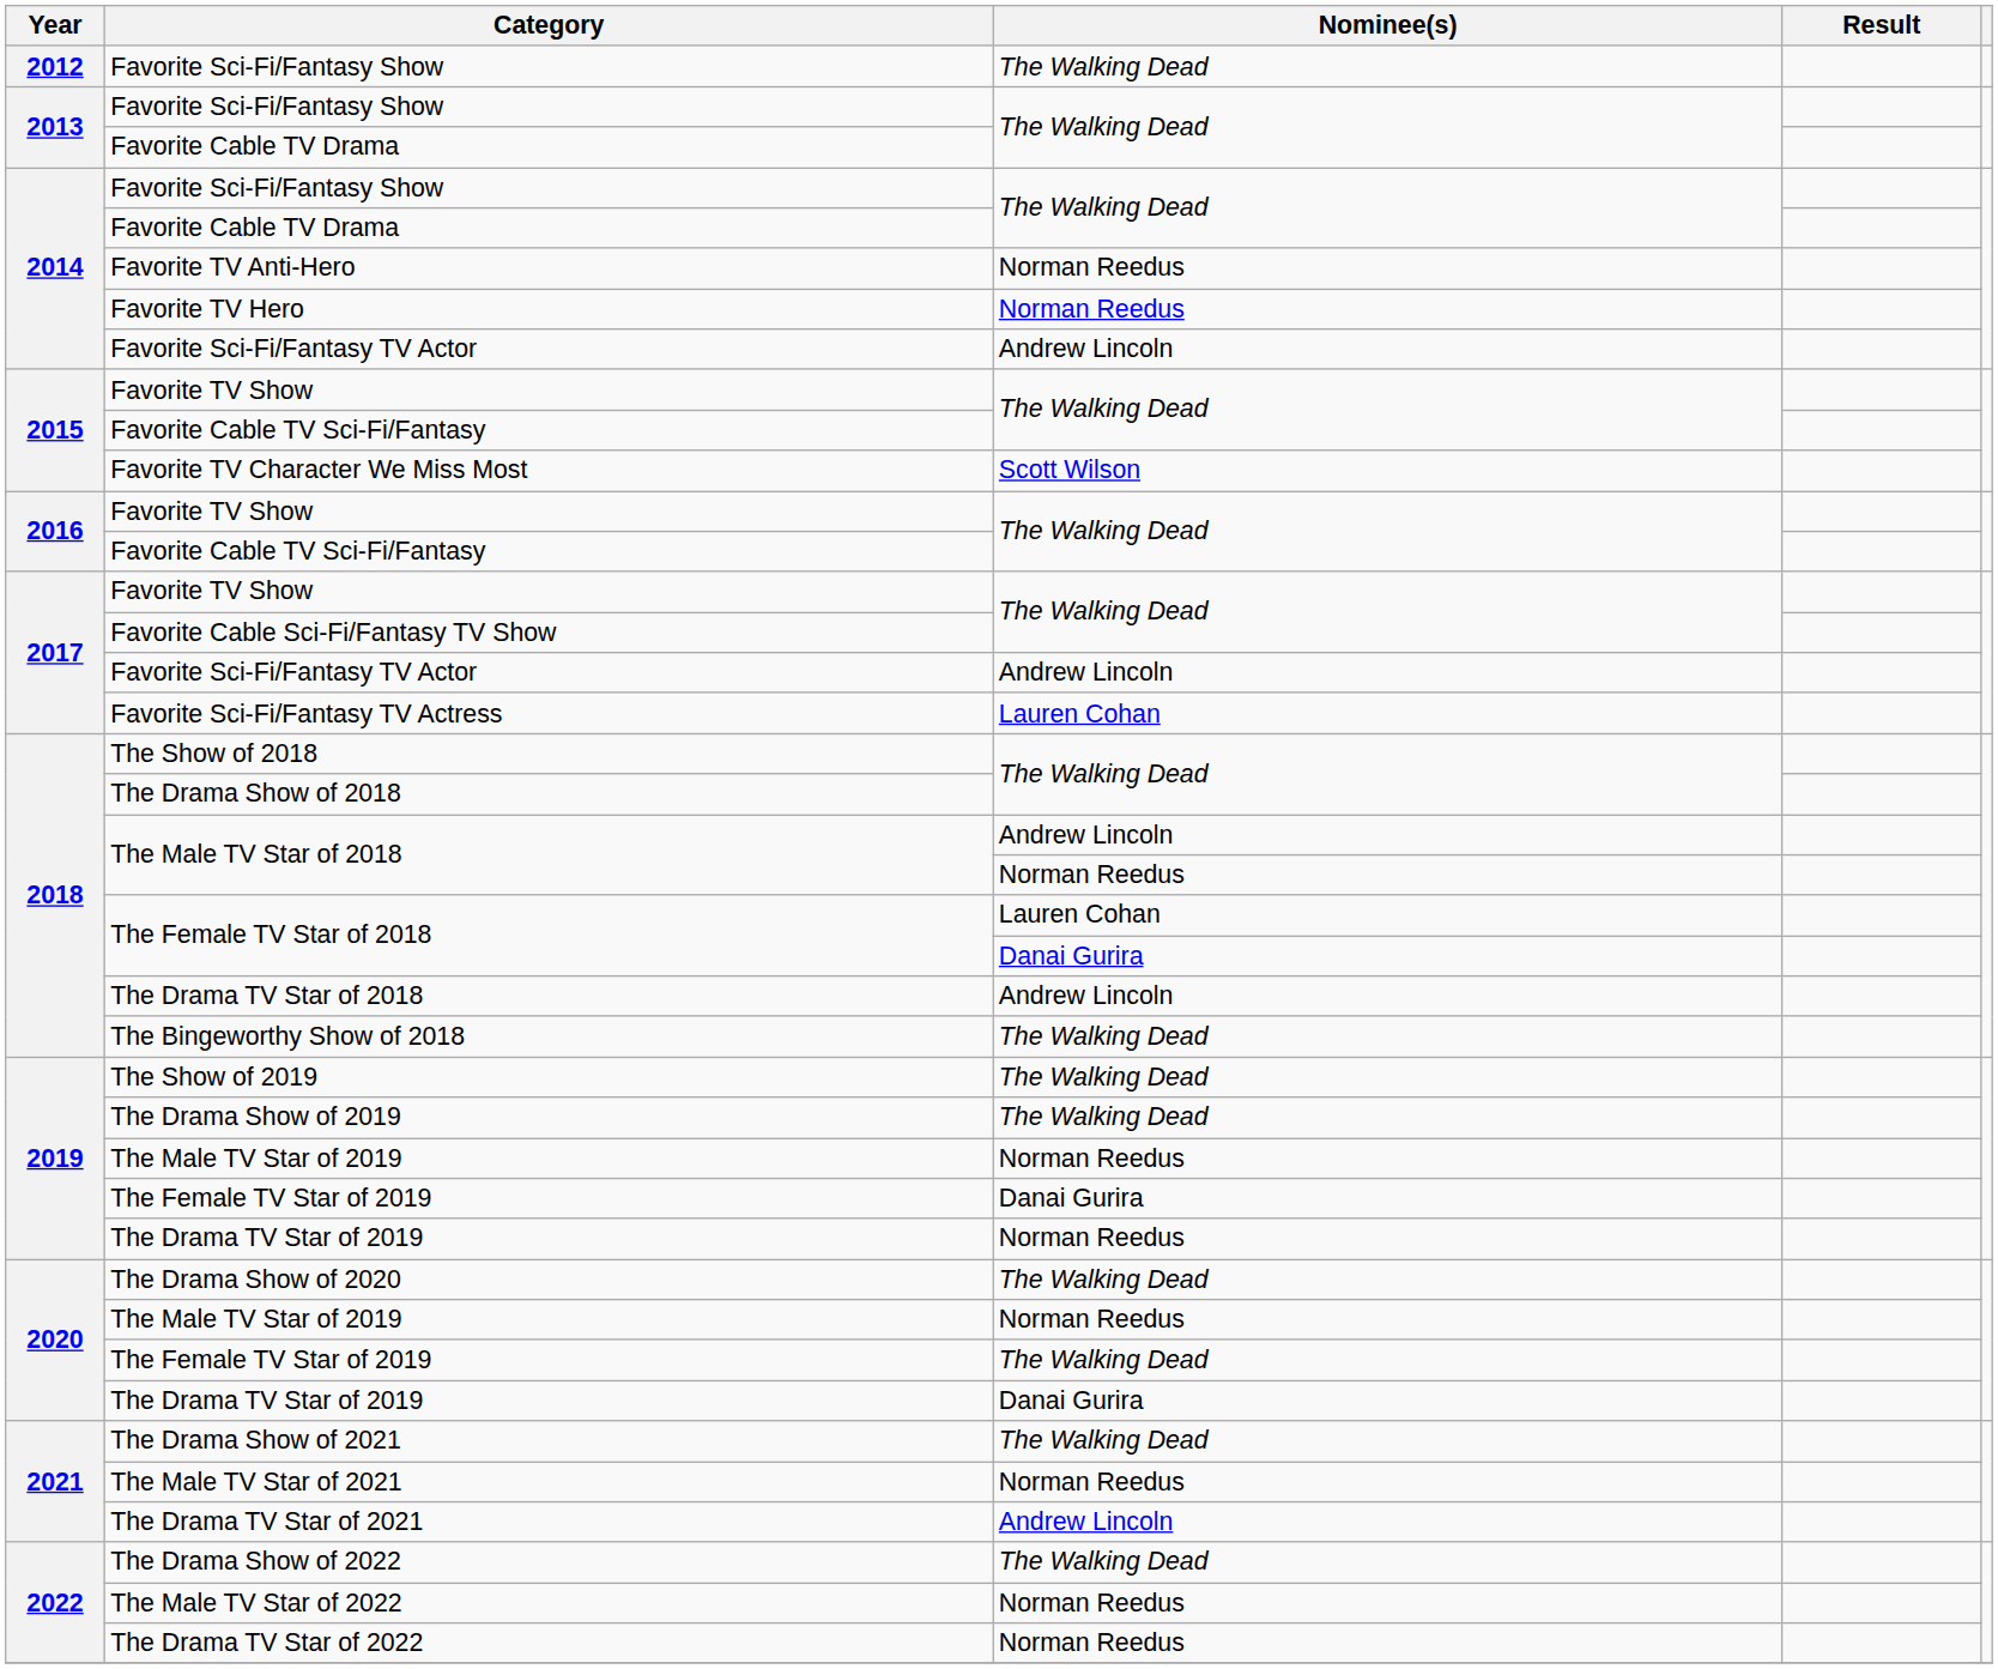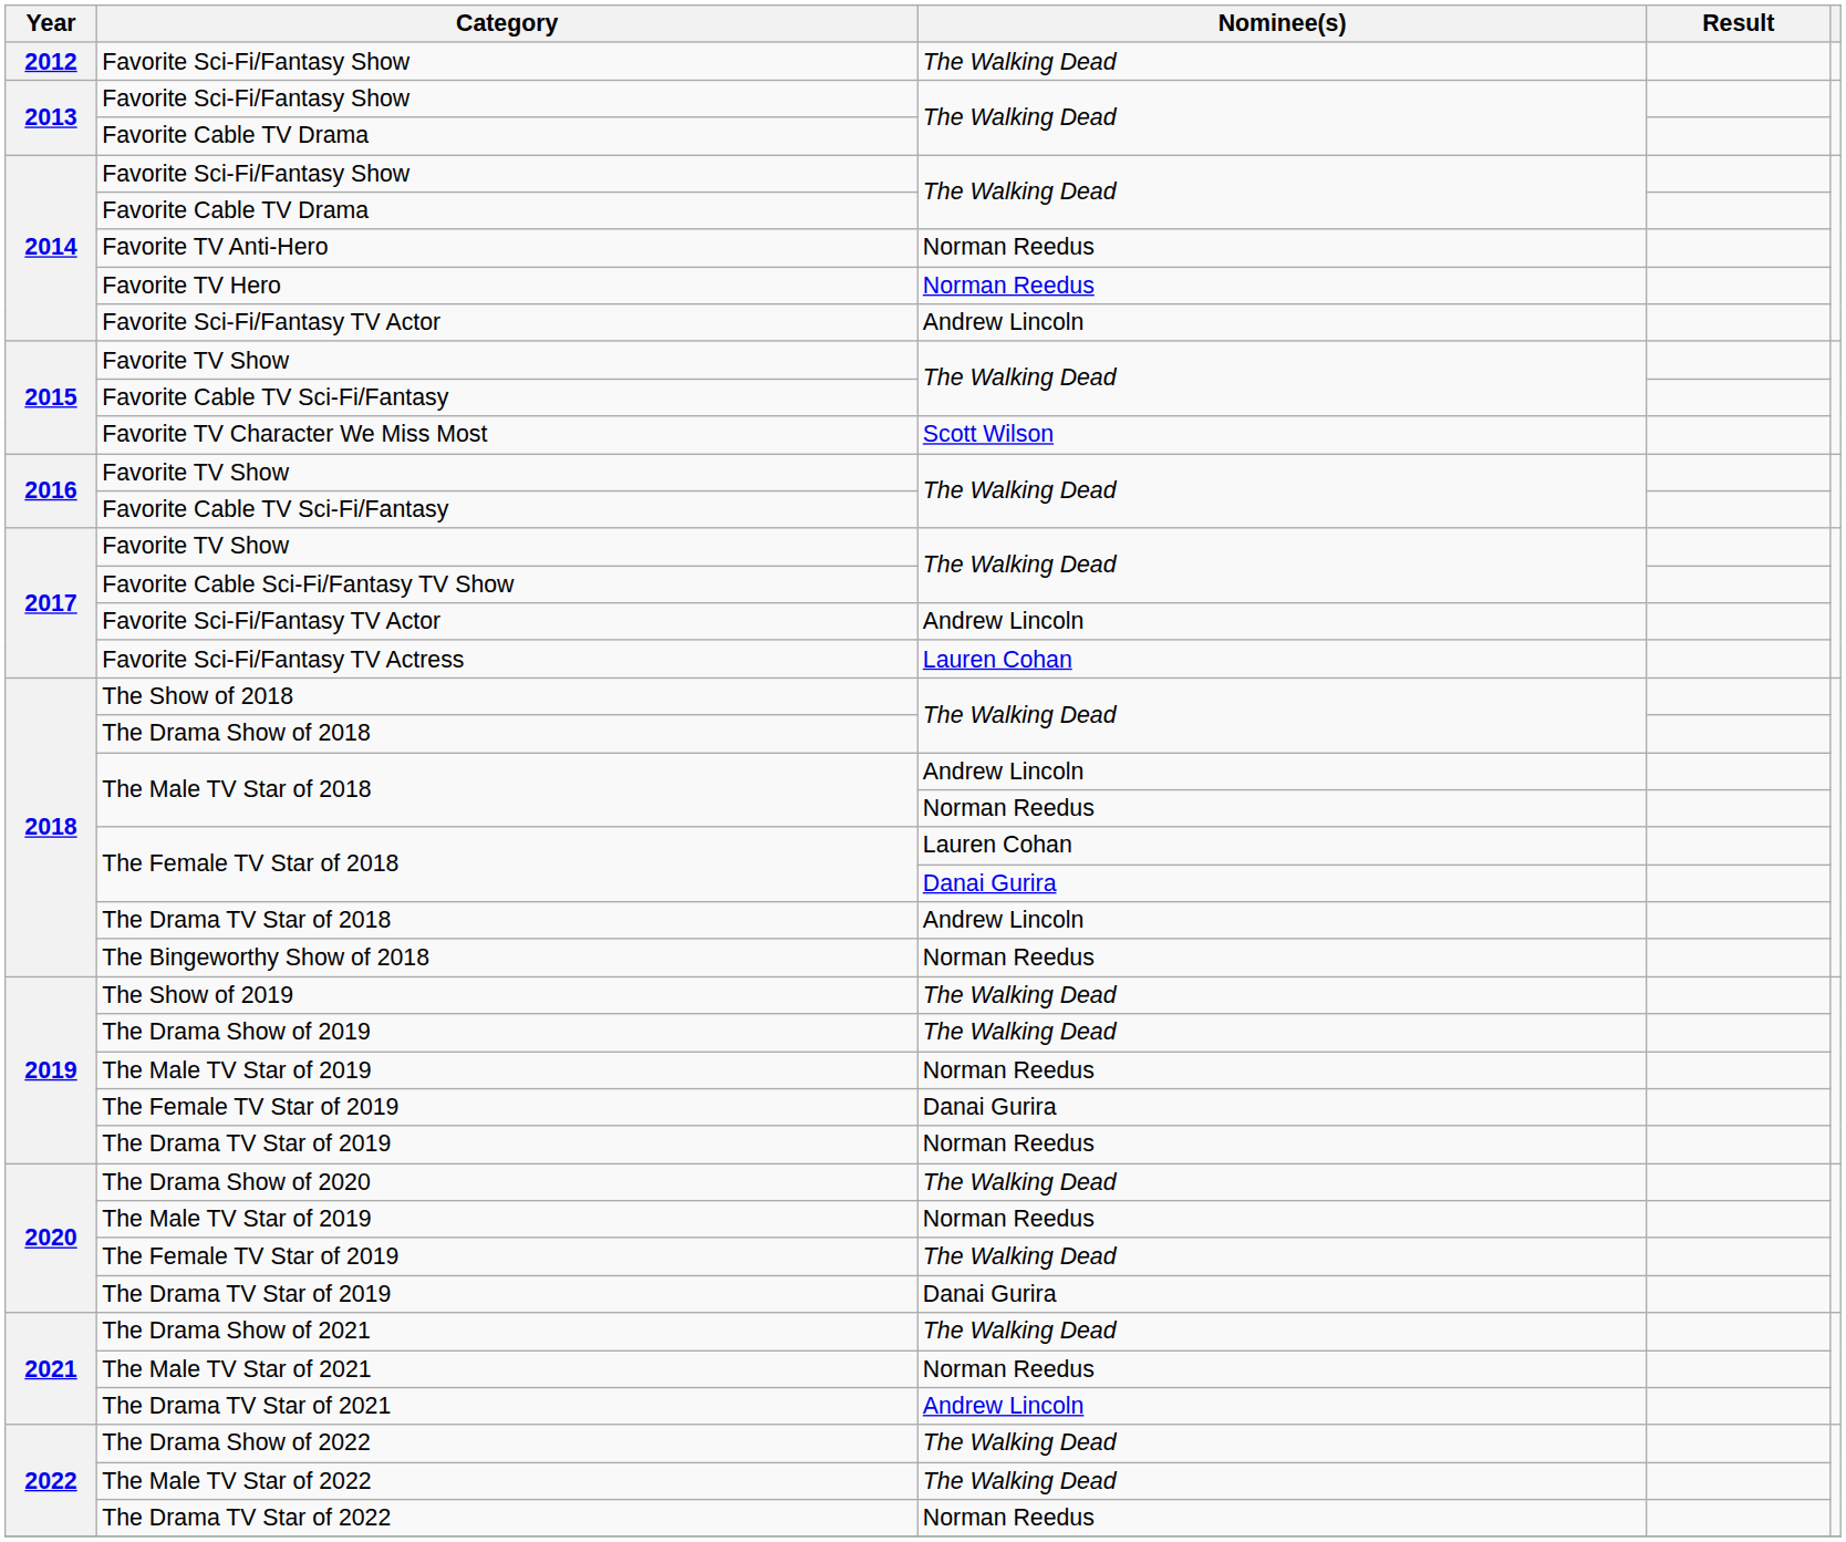 <table class="wikitable plainrowheaders">
 <tr>
 <th width=5%>Year</th>
 <th width=45%>Category</th>
 <th width=40%>Nominee(s)</th>
 <th width=10%>Result</th>
 <th width=5%></th>
 </tr>
 <tr>
 <th scope="row"><a href='#'>2012</a></th>
 <td>Favorite Sci-Fi/Fantasy Show</td>
 <td><em>The Walking Dead</em></td>
 <td></td>
 <td style="text-align:center;"></td>
 </tr>
 <tr>
 <th scope="row" rowspan="2"><a href='#'>2013</a></th>
 <td>Favorite Sci-Fi/Fantasy Show</td>
 <td rowspan="2"><em>The Walking Dead</em></td>
 <td></td>
 <td rowspan="2" style="text-align:center;"></td>
 </tr>
 <tr>
 <td>Favorite Cable TV Drama</td>
 <td></td>
 </tr>
 <tr>
 <th scope="row" rowspan="5"><a href='#'>2014</a></th>
 <td>Favorite Sci-Fi/Fantasy Show</td>
 <td rowspan="2"><em>The Walking Dead</em></td>
 <td></td>
 <td rowspan="5" style="text-align:center;"></td>
 </tr>
 <tr>
 <td>Favorite Cable TV Drama</td>
 <td></td>
 </tr>
 <tr>
 <td>Favorite TV Anti-Hero</td>
 <td>Norman Reedus</td>
 <td></td>
 </tr>
 <tr>
 <td>Favorite TV Hero</td>
 <td><a href='#'>Norman Reedus</a></td>
 <td></td>
 </tr>
 <tr>
 <td>Favorite Sci-Fi/Fantasy TV Actor</td>
 <td>Andrew Lincoln</td>
 <td></td>
 </tr>
 <tr>
 <th scope="row" rowspan="3"><a href='#'>2015</a></th>
 <td>Favorite TV Show</td>
 <td rowspan="2"><em>The Walking Dead</em></td>
 <td></td>
 <td rowspan="3" style="text-align:center"></td>
 </tr>
 <tr>
 <td>Favorite Cable TV Sci-Fi/Fantasy</td>
 <td></td>
 </tr>
 <tr>
 <td>Favorite TV Character We Miss Most</td>
 <td><a href='#'>Scott Wilson</a></td>
 <td></td>
 </tr>
 <tr>
 <th scope="row" rowspan="2"><a href='#'>2016</a></th>
 <td>Favorite TV Show</td>
 <td rowspan="2"><em>The Walking Dead</em></td>
 <td></td>
 <td rowspan="2" style="text-align:center;"></td>
 </tr>
 <tr>
 <td>Favorite Cable TV Sci-Fi/Fantasy</td>
 <td></td>
 </tr>
 <tr>
 <th scope="row" rowspan="4"><a href='#'>2017</a></th>
 <td>Favorite TV Show</td>
 <td rowspan="2"><em>The Walking Dead</em></td>
 <td></td>
 <td rowspan="4" style="text-align:center;"></td>
 </tr>
 <tr>
 <td>Favorite Cable Sci-Fi/Fantasy TV Show</td>
 <td></td>
 </tr>
 <tr>
 <td>Favorite Sci-Fi/Fantasy TV Actor</td>
 <td>Andrew Lincoln</td>
 <td></td>
 </tr>
 <tr>
 <td>Favorite Sci-Fi/Fantasy TV Actress</td>
 <td><a href='#'>Lauren Cohan</a></td>
 <td></td>
 </tr>
 <tr>
 <th scope="row" rowspan="8"><a href='#'>2018</a></th>
 <td>The Show of 2018</td>
 <td rowspan="2"><em>The Walking Dead</em></td>
 <td></td>
 <td rowspan="8" style="text-align:center;"></td>
 </tr>
 <tr>
 <td>The Drama Show of 2018</td>
 <td></td>
 </tr>
 <tr>
 <td rowspan="2">The Male TV Star of 2018</td>
 <td>Andrew Lincoln</td>
 <td></td>
 </tr>
 <tr>
 <td>Norman Reedus</td>
 <td></td>
 </tr>
 <tr>
 <td rowspan="2">The Female TV Star of 2018</td>
 <td>Lauren Cohan</td>
 <td></td>
 </tr>
 <tr>
 <td><a href='#'>Danai Gurira</a></td>
 <td></td>
 </tr>
 <tr>
 <td>The Drama TV Star of 2018</td>
 <td>Andrew Lincoln</td>
 <td></td>
 </tr>
 <tr>
 <td>The Bingeworthy Show of 2018</td>
-<td><em>The Walking Dead</em></td>
+<td>Norman Reedus</td>
 <td></td>
 </tr>
 <tr>
 <th scope="row" rowspan="5"><a href='#'>2019</a></th>
 <td>The Show of 2019</td>
 <td><em>The Walking Dead</em></td>
 <td></td>
 <td rowspan="5" style="text-align:center;"></td>
 </tr>
 <tr>
 <td>The Drama Show of 2019</td>
 <td><em>The Walking Dead</em></td>
 <td></td>
 </tr>
 <tr>
 <td>The Male TV Star of 2019</td>
 <td>Norman Reedus</td>
 <td></td>
 </tr>
 <tr>
 <td>The Female TV Star of 2019</td>
 <td>Danai Gurira</td>
 <td></td>
 </tr>
 <tr>
 <td>The Drama TV Star of 2019</td>
 <td>Norman Reedus</td>
 <td></td>
 </tr>
 <tr>
 <th scope="row" rowspan="4" style="text-align:center;"><a href='#'>2020</a></th>
 <td>The Drama Show of 2020</td>
 <td><em>The Walking Dead</em></td>
 <td></td>
 <td rowspan="4" style="text-align:center;"></td>
 </tr>
 <tr>
 <td>The Male TV Star of 2019</td>
 <td>Norman Reedus</td>
 <td></td>
 </tr>
 <tr>
 <td>The Female TV Star of 2019</td>
 <td><em>The Walking Dead</em></td>
 <td></td>
 </tr>
 <tr>
 <td>The Drama TV Star of 2019</td>
 <td>Danai Gurira</td>
 <td></td>
 </tr>
 <tr>
 <th scope="row" rowspan="3" style="text-align:center;"><a href='#'>2021</a></th>
 <td>The Drama Show of 2021</td>
 <td><em>The Walking Dead</em></td>
 <td></td>
 <td rowspan="3" style="text-align:center;"></td>
 </tr>
 <tr>
 <td>The Male TV Star of 2021</td>
 <td>Norman Reedus</td>
 <td></td>
 </tr>
 <tr>
 <td>The Drama TV Star of 2021</td>
 <td><a href='#'>Andrew Lincoln</a></td>
 <td></td>
 </tr>
 <tr>
 <th scope="row" rowspan="3"><a href='#'>2022</a></th>
 <td>The Drama Show of 2022</td>
 <td><em>The Walking Dead</em></td>
 <td></td>
 <td rowspan="3" style="text-align:center;"></td>
 </tr>
 <tr>
 <td>The Male TV Star of 2022</td>
-<td>Norman Reedus</td>
+<td><em>The Walking Dead</em></td>
 <td></td>
 </tr>
 <tr>
 <td>The Drama TV Star of 2022</td>
 <td>Norman Reedus</td>
 <td></td>
 </tr>
 <tr>
 </tr>
 </table>
